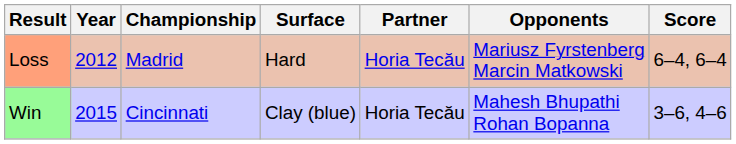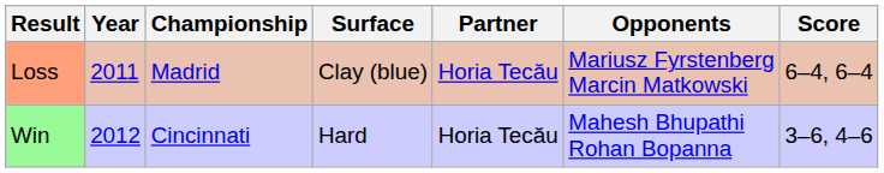 <table class="sortable wikitable" style=font-size:98%>
 <tr>
 <th>Result</th>
 <th>Year</th>
 <th>Championship</th>
 <th>Surface</th>
 <th>Partner</th>
 <th>Opponents</th>
 <th class="unsortable">Score</th>
 </tr>
 <tr style="background:#ebc2af;">
 <td bgcolor=FFA07A>Loss</td>
-<td><a href='#'>2012</a></td>
+<td><a href='#'>2011</a></td>
 <td><a href='#'>Madrid</a></td>
-<td>Hard</td>
+<td>Clay (blue)</td>
 <td> <a href='#'>Horia Tecău</a></td>
 <td> <a href='#'>Mariusz Fyrstenberg</a> <br>  <a href='#'>Marcin Matkowski</a></td>
 <td>6–4, 6–4</td>
 </tr>
 <tr style="background:#ccf;">
 <td style="background:#98fb98;">Win</td>
-<td><a href='#'>2015</a></td>
+<td><a href='#'>2012</a></td>
 <td><a href='#'>Cincinnati</a></td>
-<td>Clay (blue)</td>
+<td>Hard</td>
 <td> Horia Tecău</td>
 <td> <a href='#'>Mahesh Bhupathi</a><br> <a href='#'>Rohan Bopanna</a></td>
 <td>3–6, 4–6</td>
 </tr>
 </table>
